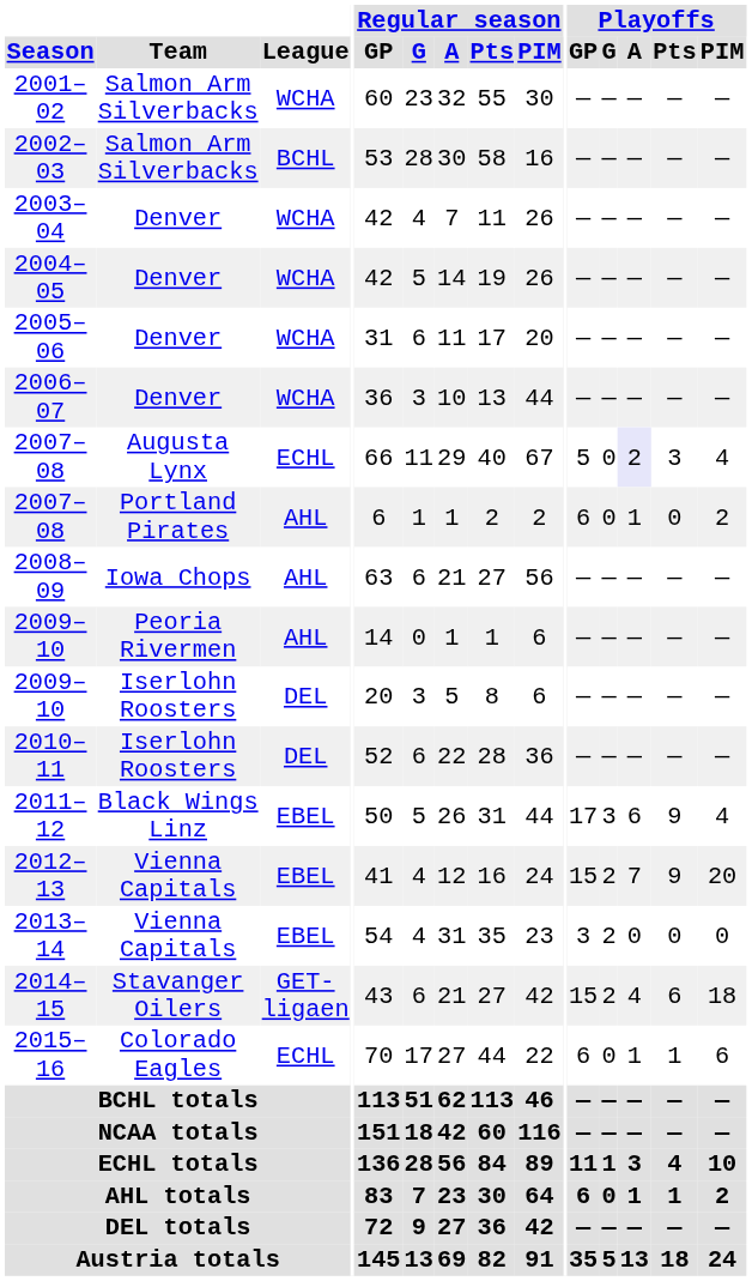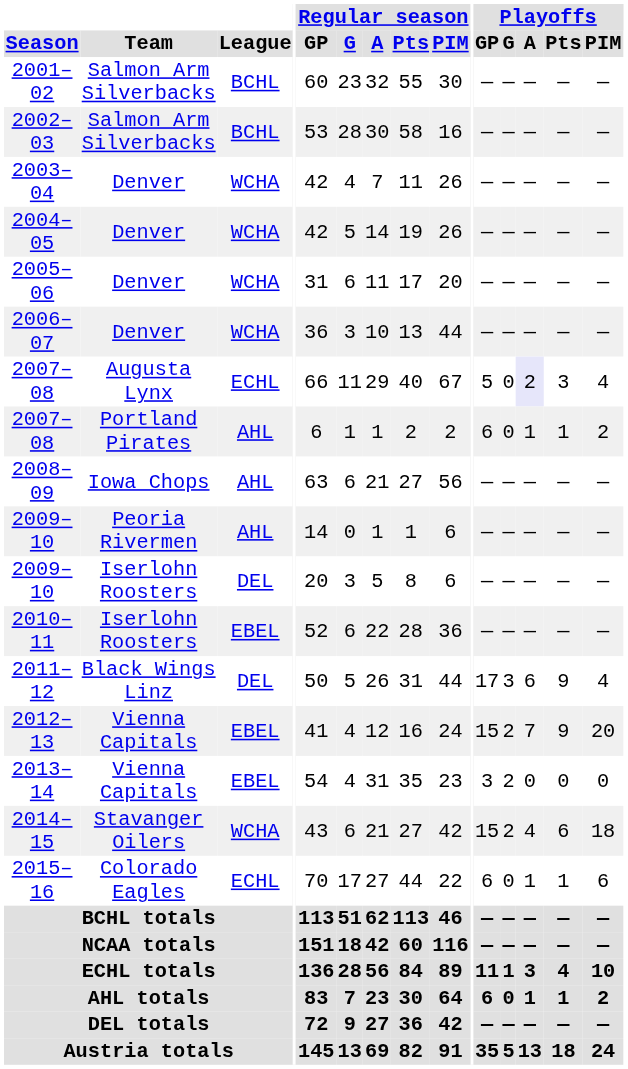 <table border="0" cellpadding="1" cellspacing="0" style="width:60%; text-align:center;">
 <tr bgcolor="#e0e0e0">
 <th colspan="3" bgcolor="#ffffff"></th>
 <th rowspan="99" bgcolor="#ffffff"></th>
 <th colspan="5" bgcolor="#e0e0e0"><a href='#'>Regular season</a></th>
 <th rowspan="99" bgcolor="#ffffff"></th>
 <th colspan="5" bgcolor="#e0e0e0"><a href='#'>Playoffs</a></th>
 </tr>
 <tr bgcolor="#e0e0e0">
 <th><a href='#'>Season</a></th>
 <th>Team</th>
 <th>League</th>
 <th>GP</th>
 <th><a href='#'>G</a></th>
 <th><a href='#'>A</a></th>
 <th><a href='#'>Pts</a></th>
 <th><a href='#'>PIM</a></th>
 <th>GP</th>
 <th>G</th>
 <th>A</th>
 <th>Pts</th>
 <th>PIM</th>
 </tr>
 <tr>
 <td><a href='#'>2001–02</a></td>
 <td><a href='#'>Salmon Arm Silverbacks</a></td>
-<td><a href='#'>WCHA</a></td>
+<td><a href='#'>BCHL</a></td>
 <td>60</td>
 <td>23</td>
 <td>32</td>
 <td>55</td>
 <td>30</td>
 <td>—</td>
 <td>—</td>
 <td>—</td>
 <td>—</td>
 <td>—</td>
 </tr>
 <tr bgcolor="#f0f0f0">
 <td><a href='#'>2002–03</a></td>
 <td><a href='#'>Salmon Arm Silverbacks</a></td>
 <td><a href='#'>BCHL</a></td>
 <td>53</td>
 <td>28</td>
 <td>30</td>
 <td>58</td>
 <td>16</td>
 <td>—</td>
 <td>—</td>
 <td>—</td>
 <td>—</td>
 <td>—</td>
 </tr>
 <tr>
 <td><a href='#'>2003–04</a></td>
 <td><a href='#'>Denver</a></td>
 <td><a href='#'>WCHA</a></td>
 <td>42</td>
 <td>4</td>
 <td>7</td>
 <td>11</td>
 <td>26</td>
 <td>—</td>
 <td>—</td>
 <td>—</td>
 <td>—</td>
 <td>—</td>
 </tr>
 <tr bgcolor="#f0f0f0">
 <td><a href='#'>2004–05</a></td>
 <td><a href='#'>Denver</a></td>
 <td><a href='#'>WCHA</a></td>
 <td>42</td>
 <td>5</td>
 <td>14</td>
 <td>19</td>
 <td>26</td>
 <td>—</td>
 <td>—</td>
 <td>—</td>
 <td>—</td>
 <td>—</td>
 </tr>
 <tr>
 <td><a href='#'>2005–06</a></td>
 <td><a href='#'>Denver</a></td>
 <td><a href='#'>WCHA</a></td>
 <td>31</td>
 <td>6</td>
 <td>11</td>
 <td>17</td>
 <td>20</td>
 <td>—</td>
 <td>—</td>
 <td>—</td>
 <td>—</td>
 <td>—</td>
 </tr>
 <tr bgcolor="#f0f0f0">
 <td><a href='#'>2006–07</a></td>
 <td><a href='#'>Denver</a></td>
 <td><a href='#'>WCHA</a></td>
 <td>36</td>
 <td>3</td>
 <td>10</td>
 <td>13</td>
 <td>44</td>
 <td>—</td>
 <td>—</td>
 <td>—</td>
 <td>—</td>
 <td>—</td>
 </tr>
 <tr>
 <td><a href='#'>2007–08</a></td>
 <td><a href='#'>Augusta Lynx</a></td>
 <td><a href='#'>ECHL</a></td>
 <td>66</td>
 <td>11</td>
 <td>29</td>
 <td>40</td>
 <td>67</td>
 <td>5</td>
 <td>0</td>
 <td style="background: lavender;">2</td>
 <td>3</td>
 <td>4</td>
 </tr>
 <tr bgcolor="#f0f0f0">
 <td><a href='#'>2007–08</a></td>
 <td><a href='#'>Portland Pirates</a></td>
 <td><a href='#'>AHL</a></td>
 <td>6</td>
 <td>1</td>
 <td>1</td>
 <td>2</td>
 <td>2</td>
 <td>6</td>
 <td>0</td>
 <td>1</td>
-<td>0</td>
+<td>1</td>
 <td>2</td>
 </tr>
 <tr>
 <td><a href='#'>2008–09</a></td>
 <td><a href='#'>Iowa Chops</a></td>
 <td><a href='#'>AHL</a></td>
 <td>63</td>
 <td>6</td>
 <td>21</td>
 <td>27</td>
 <td>56</td>
 <td>—</td>
 <td>—</td>
 <td>—</td>
 <td>—</td>
 <td>—</td>
 </tr>
 <tr bgcolor="#f0f0f0">
 <td><a href='#'>2009–10</a></td>
 <td><a href='#'>Peoria Rivermen</a></td>
 <td><a href='#'>AHL</a></td>
 <td>14</td>
 <td>0</td>
 <td>1</td>
 <td>1</td>
 <td>6</td>
 <td>—</td>
 <td>—</td>
 <td>—</td>
 <td>—</td>
 <td>—</td>
 </tr>
 <tr>
 <td><a href='#'>2009–10</a></td>
 <td><a href='#'>Iserlohn Roosters</a></td>
 <td><a href='#'>DEL</a></td>
 <td>20</td>
 <td>3</td>
 <td>5</td>
 <td>8</td>
 <td>6</td>
 <td>—</td>
 <td>—</td>
 <td>—</td>
 <td>—</td>
 <td>—</td>
 </tr>
 <tr bgcolor="#f0f0f0">
 <td><a href='#'>2010–11</a></td>
 <td><a href='#'>Iserlohn Roosters</a></td>
-<td><a href='#'>DEL</a></td>
+<td><a href='#'>EBEL</a></td>
 <td>52</td>
 <td>6</td>
 <td>22</td>
 <td>28</td>
 <td>36</td>
 <td>—</td>
 <td>—</td>
 <td>—</td>
 <td>—</td>
 <td>—</td>
 </tr>
 <tr>
 <td><a href='#'>2011–12</a></td>
 <td><a href='#'>Black Wings Linz</a></td>
-<td><a href='#'>EBEL</a></td>
+<td><a href='#'>DEL</a></td>
 <td>50</td>
 <td>5</td>
 <td>26</td>
 <td>31</td>
 <td>44</td>
 <td>17</td>
 <td>3</td>
 <td>6</td>
 <td>9</td>
 <td>4</td>
 </tr>
 <tr bgcolor="#f0f0f0">
 <td><a href='#'>2012–13</a></td>
 <td><a href='#'>Vienna Capitals</a></td>
 <td><a href='#'>EBEL</a></td>
 <td>41</td>
 <td>4</td>
 <td>12</td>
 <td>16</td>
 <td>24</td>
 <td>15</td>
 <td>2</td>
 <td>7</td>
 <td>9</td>
 <td>20</td>
 </tr>
 <tr>
 <td><a href='#'>2013–14</a></td>
 <td><a href='#'>Vienna Capitals</a></td>
 <td><a href='#'>EBEL</a></td>
 <td>54</td>
 <td>4</td>
 <td>31</td>
 <td>35</td>
 <td>23</td>
 <td>3</td>
 <td>2</td>
 <td>0</td>
 <td>0</td>
 <td>0</td>
 </tr>
 <tr bgcolor="#f0f0f0">
 <td><a href='#'>2014–15</a></td>
 <td><a href='#'>Stavanger Oilers</a></td>
-<td><a href='#'>GET-ligaen</a></td>
+<td><a href='#'>WCHA</a></td>
 <td>43</td>
 <td>6</td>
 <td>21</td>
 <td>27</td>
 <td>42</td>
 <td>15</td>
 <td>2</td>
 <td>4</td>
 <td>6</td>
 <td>18</td>
 </tr>
 <tr>
 <td><a href='#'>2015–16</a></td>
 <td><a href='#'>Colorado Eagles</a></td>
 <td><a href='#'>ECHL</a></td>
 <td>70</td>
 <td>17</td>
 <td>27</td>
 <td>44</td>
 <td>22</td>
 <td>6</td>
 <td>0</td>
 <td>1</td>
 <td>1</td>
 <td>6</td>
 </tr>
 <tr bgcolor="#e0e0e0">
 <th colspan="3">BCHL totals</th>
 <th>113</th>
 <th>51</th>
 <th>62</th>
 <th>113</th>
 <th>46</th>
 <th>—</th>
 <th>—</th>
 <th>—</th>
 <th>—</th>
 <th>—</th>
 </tr>
 <tr bgcolor="#e0e0e0">
 <th colspan="3">NCAA totals</th>
 <th>151</th>
 <th>18</th>
 <th>42</th>
 <th>60</th>
 <th>116</th>
 <th>—</th>
 <th>—</th>
 <th>—</th>
 <th>—</th>
 <th>—</th>
 </tr>
 <tr bgcolor="#e0e0e0">
 <th colspan="3">ECHL totals</th>
 <th>136</th>
 <th>28</th>
 <th>56</th>
 <th>84</th>
 <th>89</th>
 <th>11</th>
 <th>1</th>
 <th>3</th>
 <th>4</th>
 <th>10</th>
 </tr>
 <tr bgcolor="#e0e0e0">
 <th colspan="3">AHL totals</th>
 <th>83</th>
 <th>7</th>
 <th>23</th>
 <th>30</th>
 <th>64</th>
 <th>6</th>
 <th>0</th>
 <th>1</th>
 <th>1</th>
 <th>2</th>
 </tr>
 <tr bgcolor="#e0e0e0">
 <th colspan="3">DEL totals</th>
 <th>72</th>
 <th>9</th>
 <th>27</th>
 <th>36</th>
 <th>42</th>
 <th>—</th>
 <th>—</th>
 <th>—</th>
 <th>—</th>
 <th>—</th>
 </tr>
 <tr bgcolor="#e0e0e0">
 <th colspan="3">Austria totals</th>
 <th>145</th>
 <th>13</th>
 <th>69</th>
 <th>82</th>
 <th>91</th>
 <th>35</th>
 <th>5</th>
 <th>13</th>
 <th>18</th>
 <th>24</th>
 </tr>
 </table>
